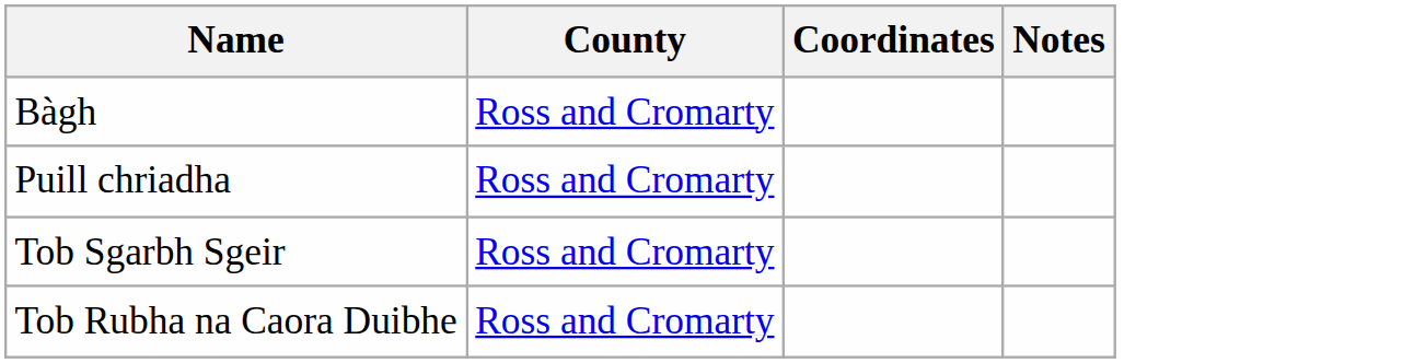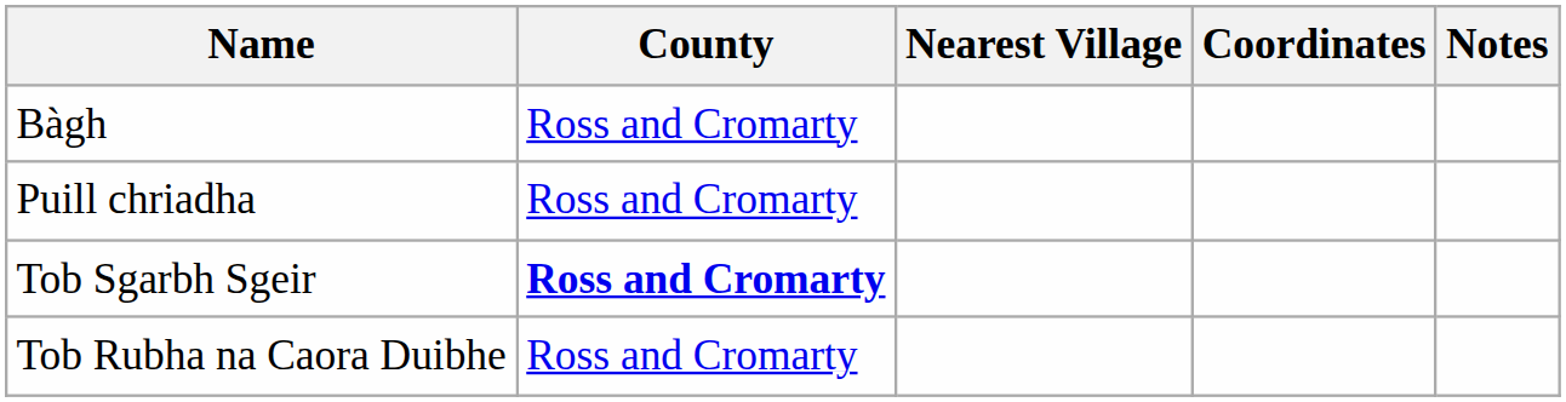 <table class="wikitable sortable" style="table-layout:fixed;background-color:#FEFEFE;font-size:95%;padding:0.30em;line-height:1.35em;">
 <tr>
 <th scope="col">Name</th>
 <th scope="col">County</th>
+<th scope="col">Nearest Village</th>
 <th scope="col" data-sort-type="number">Coordinates</th>
 <th scope="col">Notes</th>
 </tr>
 <tr>
 <td>Bàgh</td>
 <td><a href='#'>Ross and Cromarty</a></td>
 <td></td>
 <td></td>
+<td></td>
 </tr>
 <tr>
 <td>Puill chriadha</td>
 <td><a href='#'>Ross and Cromarty</a></td>
 <td></td>
 <td></td>
+<td></td>
 </tr>
 <tr>
 <td>Tob Sgarbh Sgeir</td>
-<td><a href='#'>Ross and Cromarty</a></td>
+<td><strong><a href='#'>Ross and Cromarty</a></strong></td>
+<td></td>
 <td></td>
 <td></td>
 </tr>
 <tr>
 <td>Tob Rubha na Caora Duibhe</td>
 <td><a href='#'>Ross and Cromarty</a></td>
 <td></td>
 <td></td>
+<td></td>
 </tr>
 </table>
